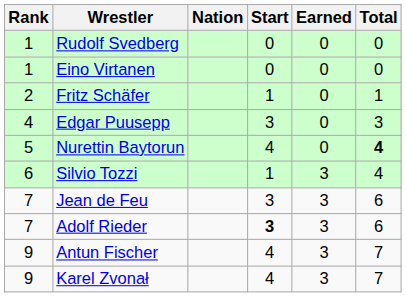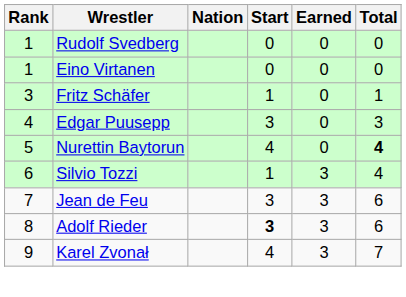 <table class="wikitable sortable" style="text-align:center;">
 <tr>
 <th>Rank</th>
 <th>Wrestler</th>
 <th>Nation</th>
 <th>Start</th>
 <th>Earned</th>
 <th>Total</th>
 </tr>
 <tr style="background:#cfc;">
 <td>1</td>
 <td align=left><a href='#'>Rudolf Svedberg</a></td>
 <td align=left></td>
 <td>0</td>
 <td>0</td>
 <td>0</td>
 </tr>
 <tr style="background:#cfc;">
 <td>1</td>
 <td align=left><a href='#'>Eino Virtanen</a></td>
 <td align=left></td>
 <td>0</td>
 <td>0</td>
 <td>0</td>
 </tr>
 <tr style="background:#cfc;">
-<td>2</td>
+<td>3</td>
 <td align=left><a href='#'>Fritz Schäfer</a></td>
 <td align=left></td>
 <td>1</td>
 <td>0</td>
 <td>1</td>
 </tr>
 <tr style="background:#cfc;">
 <td>4</td>
 <td align=left><a href='#'>Edgar Puusepp</a></td>
 <td align=left></td>
 <td>3</td>
 <td>0</td>
 <td>3</td>
 </tr>
 <tr style="background:#cfc;">
 <td>5</td>
 <td align=left><a href='#'>Nurettin Baytorun</a></td>
 <td align=left></td>
 <td>4</td>
 <td>0</td>
 <td><strong>4</strong></td>
 </tr>
 <tr style="background:#cfc;">
 <td>6</td>
 <td align=left><a href='#'>Silvio Tozzi</a></td>
 <td align=left></td>
 <td>1</td>
 <td>3</td>
 <td>4</td>
 </tr>
 <tr>
 <td>7</td>
 <td align=left><a href='#'>Jean de Feu</a></td>
 <td align=left></td>
 <td>3</td>
 <td>3</td>
 <td>6</td>
 </tr>
 <tr>
-<td>7</td>
+<td>8</td>
 <td align=left><a href='#'>Adolf Rieder</a></td>
 <td align=left></td>
 <td><strong>3</strong></td>
 <td>3</td>
 <td>6</td>
-</tr>
-<tr>
-<td>9</td>
-<td align=left><a href='#'>Antun Fischer</a></td>
-<td align=left></td>
-<td>4</td>
-<td>3</td>
-<td>7</td>
 </tr>
 <tr>
 <td>9</td>
 <td align=left><a href='#'>Karel Zvonał</a></td>
 <td align=left></td>
 <td>4</td>
 <td>3</td>
 <td>7</td>
 </tr>
 </table>
